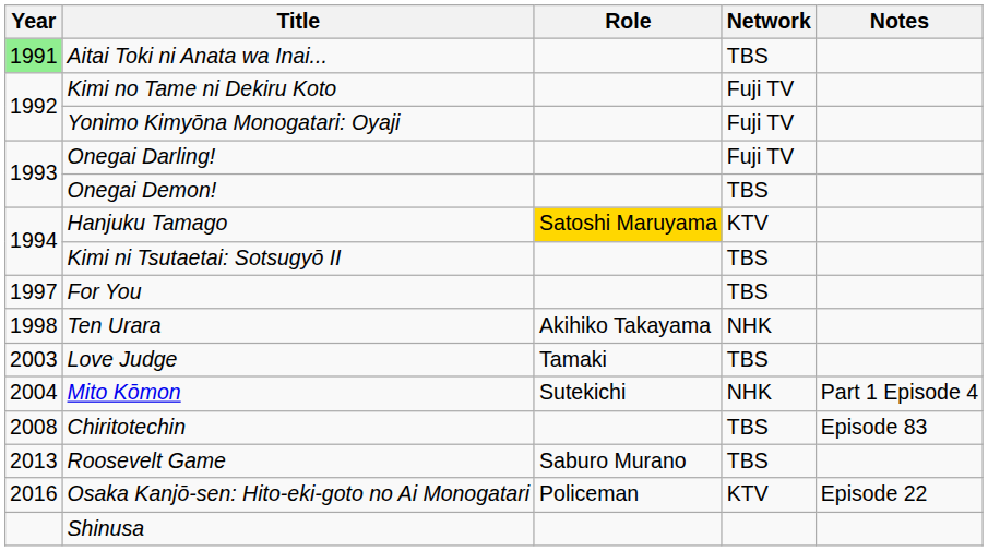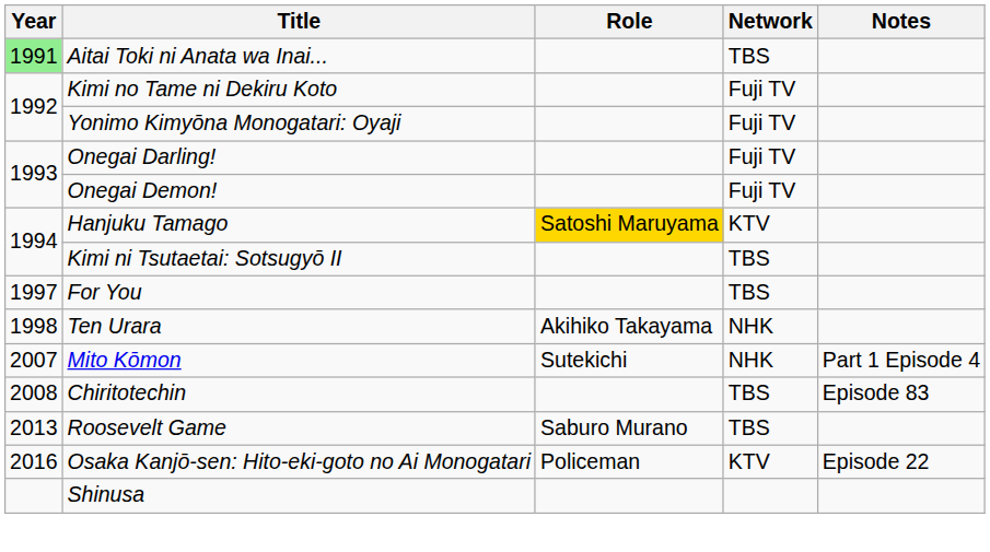 <table class="wikitable">
 <tr>
 <th>Year</th>
 <th>Title</th>
 <th>Role</th>
 <th>Network</th>
 <th>Notes</th>
 </tr>
 <tr>
 <td style="background: lightgreen;">1991</td>
 <td><em>Aitai Toki ni Anata wa Inai...</em></td>
 <td></td>
 <td>TBS</td>
 <td></td>
 </tr>
 <tr>
 <td rowspan="2">1992</td>
 <td><em>Kimi no Tame ni Dekiru Koto</em></td>
 <td></td>
 <td>Fuji TV</td>
 <td></td>
 </tr>
 <tr>
 <td><em>Yonimo Kimyōna Monogatari: Oyaji</em></td>
 <td></td>
 <td>Fuji TV</td>
 <td></td>
 </tr>
 <tr>
 <td rowspan="2">1993</td>
 <td><em>Onegai Darling!</em></td>
 <td></td>
 <td>Fuji TV</td>
 <td></td>
 </tr>
 <tr>
 <td><em>Onegai Demon!</em></td>
 <td></td>
-<td>TBS</td>
+<td>Fuji TV</td>
 <td></td>
 </tr>
 <tr>
 <td rowspan="2">1994</td>
 <td><em>Hanjuku Tamago</em></td>
 <td style="background: gold;">Satoshi Maruyama</td>
 <td>KTV</td>
 <td></td>
 </tr>
 <tr>
 <td><em>Kimi ni Tsutaetai: Sotsugyō II</em></td>
 <td></td>
 <td>TBS</td>
 <td></td>
 </tr>
 <tr>
 <td>1997</td>
 <td><em>For You</em></td>
 <td></td>
 <td>TBS</td>
 <td></td>
 </tr>
 <tr>
 <td>1998</td>
 <td><em>Ten Urara</em></td>
 <td>Akihiko Takayama</td>
 <td>NHK</td>
 <td></td>
 </tr>
 <tr>
-<td>2003</td>
-<td><em>Love Judge</em></td>
-<td>Tamaki</td>
-<td>TBS</td>
-<td></td>
-</tr>
-<tr>
-<td>2004</td>
+<td>2007</td>
 <td><em><a href='#'>Mito Kōmon</a></em></td>
 <td>Sutekichi</td>
 <td>NHK</td>
 <td>Part 1 Episode 4</td>
 </tr>
 <tr>
 <td>2008</td>
 <td><em>Chiritotechin</em></td>
 <td></td>
 <td>TBS</td>
 <td>Episode 83</td>
 </tr>
 <tr>
 <td>2013</td>
 <td><em>Roosevelt Game</em></td>
 <td>Saburo Murano</td>
 <td>TBS</td>
 <td></td>
 </tr>
 <tr>
 <td>2016</td>
 <td><em>Osaka Kanjō-sen: Hito-eki-goto no Ai Monogatari</em></td>
 <td>Policeman</td>
 <td>KTV</td>
 <td>Episode 22</td>
 </tr>
 <tr>
 <td></td>
 <td><em>Shinusa</em></td>
 <td></td>
 <td></td>
 <td></td>
 </tr>
 </table>
